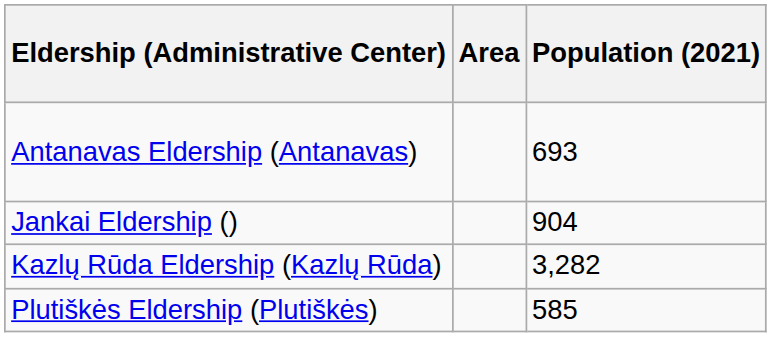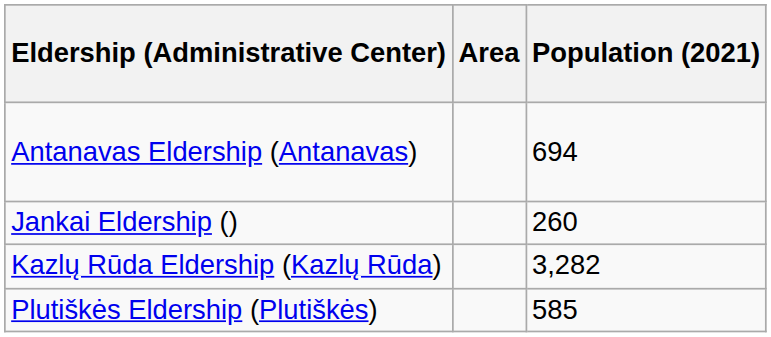 <table class="sortable wikitable" style="text-align: left; margin: 0 0 0 0;">
 <tr>
 <th scope="col" height="50px">Eldership (Administrative Center)</th>
 <th scope="col">Area</th>
 <th scope="col"><strong>Population (2021)</strong></th>
 </tr>
 <tr>
 <td scope="row" height="50px"><a href='#'>Antanavas Eldership</a> (<a href='#'>Antanavas</a>)</td>
 <td></td>
-<td>693</td>
+<td>694</td>
 </tr>
 <tr>
 <td><a href='#'>Jankai Eldership</a> ()</td>
 <td></td>
-<td>904</td>
+<td>260</td>
 </tr>
 <tr>
 <td><a href='#'>Kazlų Rūda Eldership</a> (<a href='#'>Kazlų Rūda</a>)</td>
 <td></td>
 <td>3,282</td>
 </tr>
 <tr>
 <td><a href='#'>Plutiškės Eldership</a> (<a href='#'>Plutiškės</a>)</td>
 <td></td>
 <td>585</td>
 </tr>
 </table>
